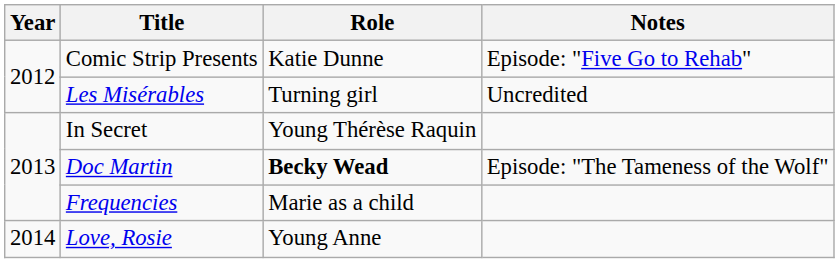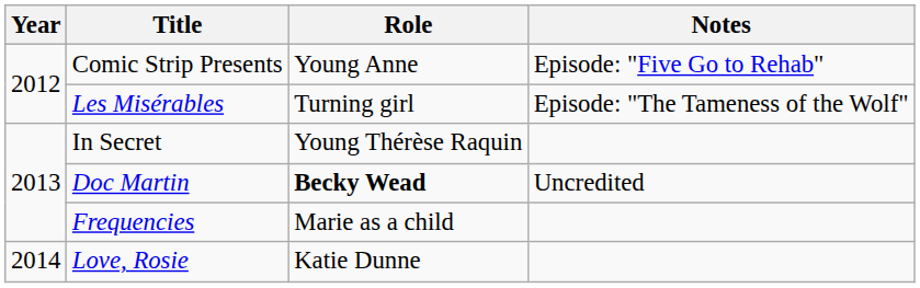 <table class="wikitable">
 <tr>
 <th>Year</th>
 <th>Title</th>
 <th>Role</th>
 <th>Notes</th>
 </tr>
 <tr>
 <td rowspan=2>2012</td>
 <td>Comic Strip Presents</td>
-<td>Katie Dunne</td>
+<td>Young Anne</td>
 <td>Episode: "<a href='#'>Five Go to Rehab</a>"</td>
 </tr>
 <tr>
 <td><em><a href='#'>Les Misérables</a></em></td>
 <td>Turning girl</td>
-<td>Uncredited</td>
+<td>Episode: "The Tameness of the Wolf"</td>
 </tr>
 <tr>
 <td rowspan=3>2013</td>
 <td>In Secret</td>
 <td>Young Thérèse Raquin</td>
 <td></td>
 </tr>
 <tr>
 <td><em><a href='#'>Doc Martin</a></em></td>
 <td><strong>Becky Wead</strong></td>
-<td>Episode: "The Tameness of the Wolf"</td>
+<td>Uncredited</td>
 </tr>
 <tr>
 <td><em><a href='#'>Frequencies</a></em></td>
 <td>Marie as a child</td>
 <td></td>
 </tr>
 <tr>
 <td>2014</td>
 <td><em><a href='#'>Love, Rosie</a></em></td>
-<td>Young Anne</td>
+<td>Katie Dunne</td>
 <td></td>
 </tr>
 </table>
